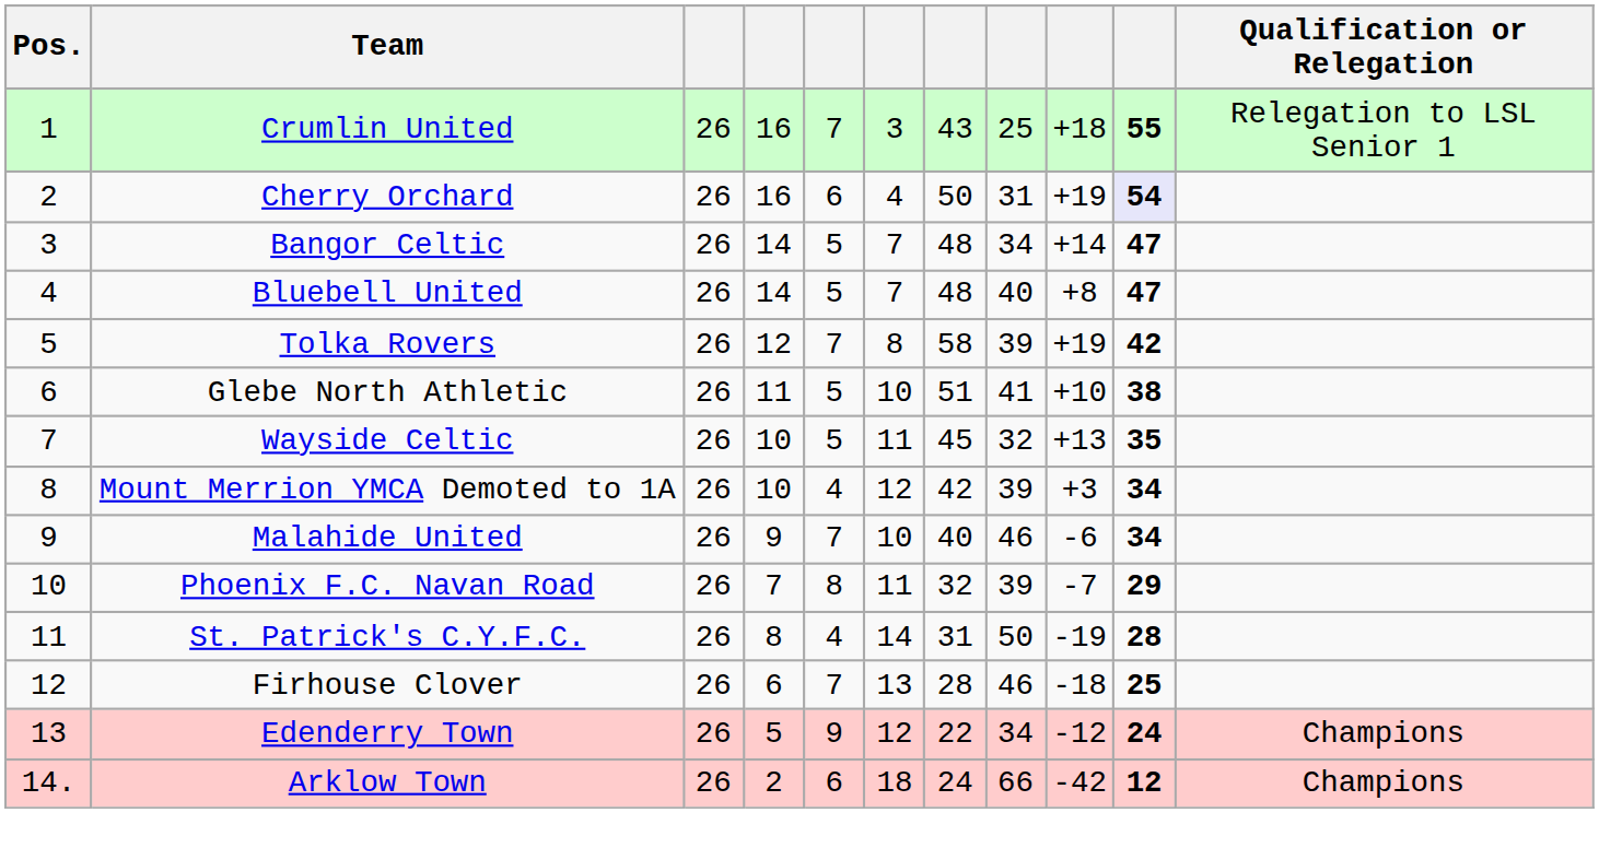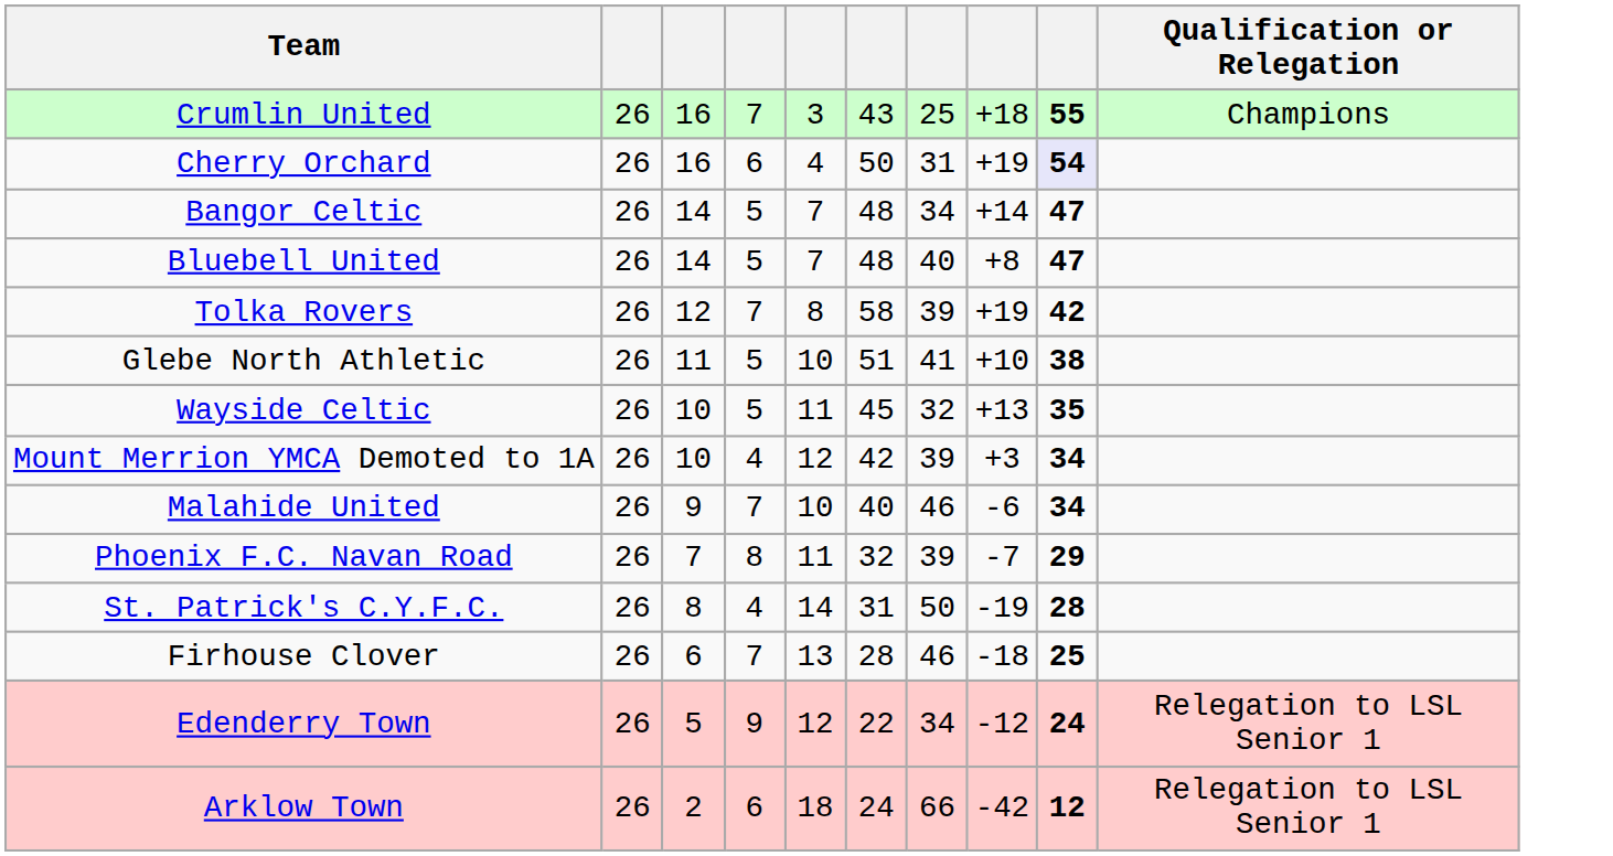 <table class="wikitable collapsible" style="text-align:center">
 <tr>
-<th style="width:20px;">Pos.</th>
 <th style="width:250px;">Team</th>
 <th width="20"></th>
 <th width="20"></th>
 <th width="20"></th>
 <th width="20"></th>
 <th width="20"></th>
 <th width="20"></th>
 <th width="20"></th>
 <th width="20"></th>
 <th width="175">Qualification or Relegation</th>
 </tr>
 <tr style="background:#cfc;">
-<td>1</td>
 <td><a href='#'>Crumlin United</a></td>
 <td>26</td>
 <td>16</td>
 <td>7</td>
 <td>3</td>
 <td>43</td>
 <td>25</td>
 <td>+18</td>
 <td><strong>55</strong></td>
-<td>Relegation to LSL Senior 1</td>
+<td>Champions</td>
 </tr>
 <tr>
-<td>2</td>
 <td><a href='#'>Cherry Orchard</a></td>
 <td>26</td>
 <td>16</td>
 <td>6</td>
 <td>4</td>
 <td>50</td>
 <td>31</td>
 <td>+19</td>
 <td style="background: lavender;"><strong>54</strong></td>
 <td></td>
 </tr>
 <tr>
-<td>3</td>
 <td><a href='#'>Bangor Celtic</a></td>
 <td>26</td>
 <td>14</td>
 <td>5</td>
 <td>7</td>
 <td>48</td>
 <td>34</td>
 <td>+14</td>
 <td><strong>47</strong></td>
 <td></td>
 </tr>
 <tr>
-<td>4</td>
 <td><a href='#'>Bluebell United</a></td>
 <td>26</td>
 <td>14</td>
 <td>5</td>
 <td>7</td>
 <td>48</td>
 <td>40</td>
 <td>+8</td>
 <td><strong>47</strong></td>
 <td></td>
 </tr>
 <tr>
-<td>5</td>
 <td><a href='#'>Tolka Rovers</a></td>
 <td>26</td>
 <td>12</td>
 <td>7</td>
 <td>8</td>
 <td>58</td>
 <td>39</td>
 <td>+19</td>
 <td><strong>42</strong></td>
 <td></td>
 </tr>
 <tr>
-<td>6</td>
 <td>Glebe North Athletic</td>
 <td>26</td>
 <td>11</td>
 <td>5</td>
 <td>10</td>
 <td>51</td>
 <td>41</td>
 <td>+10</td>
 <td><strong>38</strong></td>
 <td></td>
 </tr>
 <tr>
-<td>7</td>
 <td><a href='#'>Wayside Celtic</a></td>
 <td>26</td>
 <td>10</td>
 <td>5</td>
 <td>11</td>
 <td>45</td>
 <td>32</td>
 <td>+13</td>
 <td><strong>35</strong></td>
 <td></td>
 </tr>
 <tr>
-<td>8</td>
 <td><a href='#'>Mount Merrion YMCA</a> Demoted to 1A</td>
 <td>26</td>
 <td>10</td>
 <td>4</td>
 <td>12</td>
 <td>42</td>
 <td>39</td>
 <td>+3</td>
 <td><strong>34</strong></td>
 <td></td>
 </tr>
 <tr>
-<td>9</td>
 <td><a href='#'>Malahide United</a></td>
 <td>26</td>
 <td>9</td>
 <td>7</td>
 <td>10</td>
 <td>40</td>
 <td>46</td>
 <td>-6</td>
 <td><strong>34</strong></td>
 <td></td>
 </tr>
 <tr>
-<td>10</td>
 <td><a href='#'>Phoenix F.C. Navan Road</a></td>
 <td>26</td>
 <td>7</td>
 <td>8</td>
 <td>11</td>
 <td>32</td>
 <td>39</td>
 <td>-7</td>
 <td><strong>29</strong></td>
 <td></td>
 </tr>
 <tr>
-<td>11</td>
 <td><a href='#'>St. Patrick's C.Y.F.C.</a></td>
 <td>26</td>
 <td>8</td>
 <td>4</td>
 <td>14</td>
 <td>31</td>
 <td>50</td>
 <td>-19</td>
 <td><strong>28</strong></td>
 <td></td>
 </tr>
 <tr>
-<td>12</td>
 <td>Firhouse Clover</td>
 <td>26</td>
 <td>6</td>
 <td>7</td>
 <td>13</td>
 <td>28</td>
 <td>46</td>
 <td>-18</td>
 <td><strong>25</strong></td>
 <td></td>
 </tr>
 <tr style="background:#fcc;">
-<td>13</td>
 <td><a href='#'>Edenderry Town</a></td>
 <td>26</td>
 <td>5</td>
 <td>9</td>
 <td>12</td>
 <td>22</td>
 <td>34</td>
 <td>-12</td>
 <td><strong>24</strong></td>
-<td>Champions</td>
+<td>Relegation to LSL Senior 1</td>
 </tr>
 <tr style="background:#fcc;">
-<td>14.</td>
 <td><a href='#'>Arklow Town</a></td>
 <td>26</td>
 <td>2</td>
 <td>6</td>
 <td>18</td>
 <td>24</td>
 <td>66</td>
 <td>-42</td>
 <td><strong>12</strong></td>
-<td>Champions</td>
+<td>Relegation to LSL Senior 1</td>
 </tr>
 </table>
